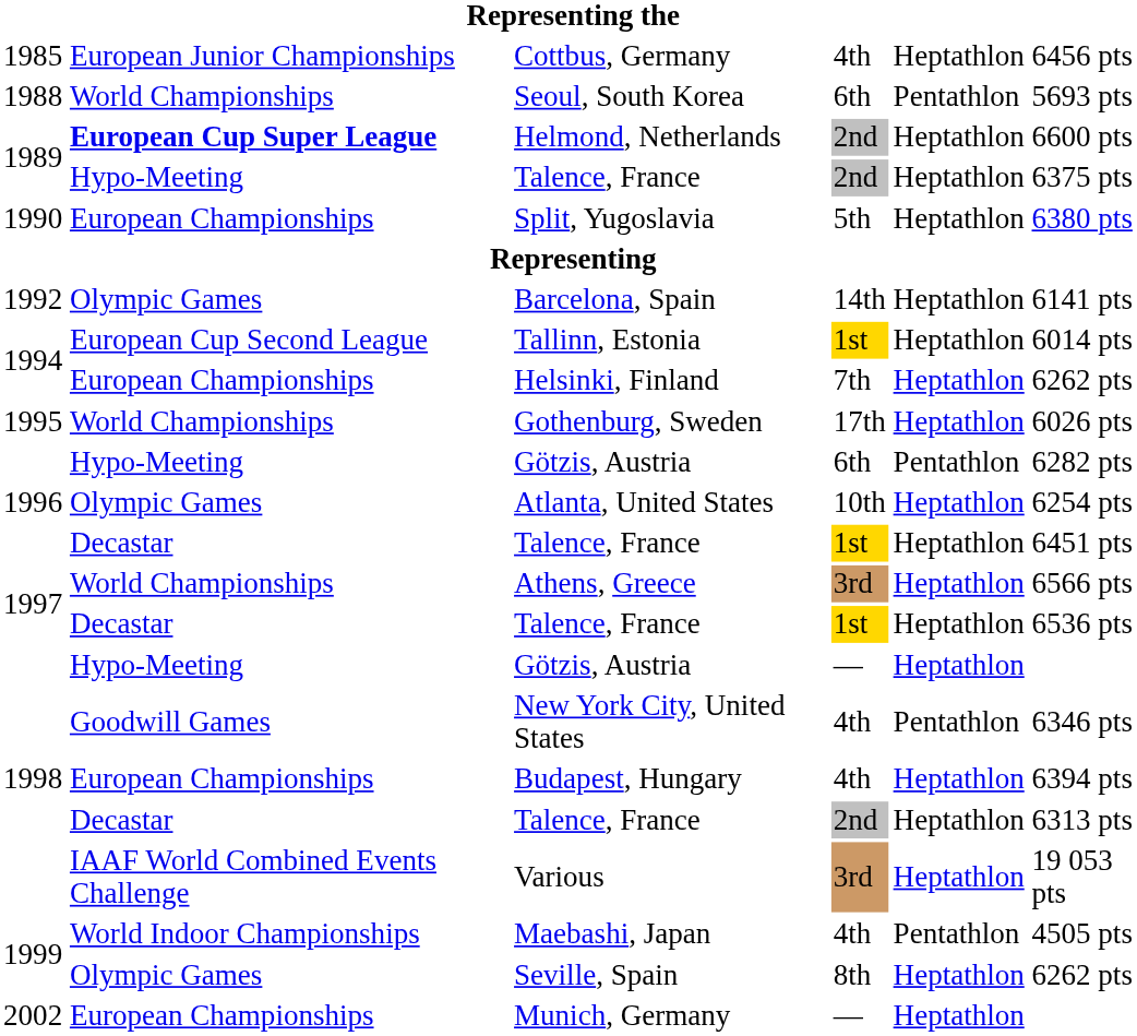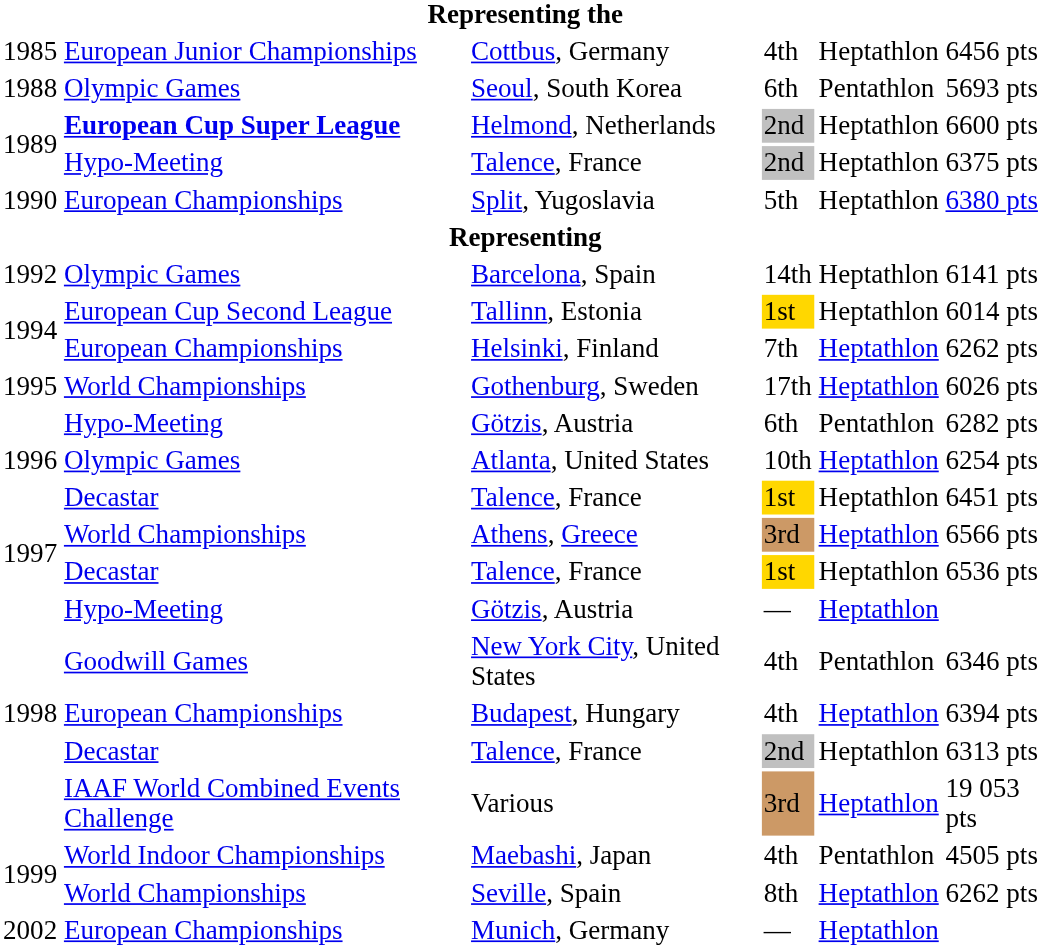 <table>
 <tr>
 <th colspan="6">Representing the </th>
 </tr>
 <tr>
 <td>1985</td>
 <td><a href='#'>European Junior Championships</a></td>
 <td><a href='#'>Cottbus</a>, Germany</td>
 <td>4th</td>
 <td>Heptathlon</td>
 <td>6456 pts</td>
 </tr>
 <tr>
 <td>1988</td>
-<td><a href='#'>World Championships</a></td>
+<td><a href='#'>Olympic Games</a></td>
 <td><a href='#'>Seoul</a>, South Korea</td>
 <td>6th</td>
 <td>Pentathlon</td>
 <td>5693 pts</td>
 </tr>
 <tr>
 <td rowspan=2>1989</td>
 <td><strong><a href='#'>European Cup Super League</a></strong></td>
 <td><a href='#'>Helmond</a>, Netherlands</td>
 <td bgcolor=silver>2nd</td>
 <td>Heptathlon</td>
 <td>6600 pts</td>
 </tr>
 <tr>
 <td><a href='#'>Hypo-Meeting</a></td>
 <td><a href='#'>Talence</a>, France</td>
 <td bgcolor=silver>2nd</td>
 <td>Heptathlon</td>
 <td>6375 pts</td>
 </tr>
 <tr>
 <td>1990</td>
 <td><a href='#'>European Championships</a></td>
 <td><a href='#'>Split</a>, Yugoslavia</td>
 <td>5th</td>
 <td>Heptathlon</td>
 <td><a href='#'>6380 pts</a></td>
 </tr>
 <tr>
 <th colspan="6">Representing </th>
 </tr>
 <tr>
 <td>1992</td>
 <td><a href='#'>Olympic Games</a></td>
 <td><a href='#'>Barcelona</a>, Spain</td>
 <td>14th</td>
 <td>Heptathlon</td>
 <td>6141 pts</td>
 </tr>
 <tr>
 <td rowspan=2>1994</td>
 <td><a href='#'>European Cup Second League</a></td>
 <td><a href='#'>Tallinn</a>, Estonia</td>
 <td bgcolor=gold>1st</td>
 <td>Heptathlon</td>
 <td>6014 pts</td>
 </tr>
 <tr>
 <td><a href='#'>European Championships</a></td>
 <td><a href='#'>Helsinki</a>, Finland</td>
 <td>7th</td>
 <td><a href='#'>Heptathlon</a></td>
 <td>6262 pts</td>
 </tr>
 <tr>
 <td>1995</td>
 <td><a href='#'>World Championships</a></td>
 <td><a href='#'>Gothenburg</a>, Sweden</td>
 <td>17th</td>
 <td><a href='#'>Heptathlon</a></td>
 <td>6026 pts</td>
 </tr>
 <tr>
 <td rowspan=3>1996</td>
 <td><a href='#'>Hypo-Meeting</a></td>
 <td><a href='#'>Götzis</a>, Austria</td>
 <td>6th</td>
 <td>Pentathlon</td>
 <td>6282 pts</td>
 </tr>
 <tr>
 <td><a href='#'>Olympic Games</a></td>
 <td><a href='#'>Atlanta</a>, United States</td>
 <td>10th</td>
 <td><a href='#'>Heptathlon</a></td>
 <td>6254 pts</td>
 </tr>
 <tr>
 <td><a href='#'>Decastar</a></td>
 <td><a href='#'>Talence</a>, France</td>
 <td bgcolor=gold>1st</td>
 <td>Heptathlon</td>
 <td>6451 pts</td>
 </tr>
 <tr>
 <td rowspan=2>1997</td>
 <td><a href='#'>World Championships</a></td>
 <td><a href='#'>Athens</a>, <a href='#'>Greece</a></td>
 <td bgcolor="cc9966">3rd</td>
 <td><a href='#'>Heptathlon</a></td>
 <td>6566 pts</td>
 </tr>
 <tr>
 <td><a href='#'>Decastar</a></td>
 <td><a href='#'>Talence</a>, France</td>
 <td bgcolor=gold>1st</td>
 <td>Heptathlon</td>
 <td>6536 pts</td>
 </tr>
 <tr>
 <td rowspan=5>1998</td>
 <td><a href='#'>Hypo-Meeting</a></td>
 <td><a href='#'>Götzis</a>, Austria</td>
 <td>—</td>
 <td><a href='#'>Heptathlon</a></td>
 <td></td>
 </tr>
 <tr>
 <td><a href='#'>Goodwill Games</a></td>
 <td><a href='#'>New York City</a>, United States</td>
 <td>4th</td>
 <td>Pentathlon</td>
 <td>6346 pts</td>
 </tr>
 <tr>
 <td><a href='#'>European Championships</a></td>
 <td><a href='#'>Budapest</a>, Hungary</td>
 <td>4th</td>
 <td><a href='#'>Heptathlon</a></td>
 <td>6394 pts</td>
 </tr>
 <tr>
 <td><a href='#'>Decastar</a></td>
 <td><a href='#'>Talence</a>, France</td>
 <td bgcolor=silver>2nd</td>
 <td>Heptathlon</td>
 <td>6313 pts</td>
 </tr>
 <tr>
 <td><a href='#'>IAAF World Combined Events Challenge</a></td>
 <td>Various</td>
 <td bgcolor=cc9966>3rd</td>
 <td><a href='#'>Heptathlon</a></td>
 <td>19 053 pts</td>
 </tr>
 <tr>
 <td rowspan=2>1999</td>
 <td><a href='#'>World Indoor Championships</a></td>
 <td><a href='#'>Maebashi</a>, Japan</td>
 <td>4th</td>
 <td>Pentathlon</td>
 <td>4505 pts</td>
 </tr>
 <tr>
-<td><a href='#'>Olympic Games</a></td>
+<td><a href='#'>World Championships</a></td>
 <td><a href='#'>Seville</a>, Spain</td>
 <td>8th</td>
 <td><a href='#'>Heptathlon</a></td>
 <td>6262 pts</td>
 </tr>
 <tr>
 <td>2002</td>
 <td><a href='#'>European Championships</a></td>
 <td><a href='#'>Munich</a>, Germany</td>
 <td>—</td>
 <td><a href='#'>Heptathlon</a></td>
 <td></td>
 </tr>
 </table>
